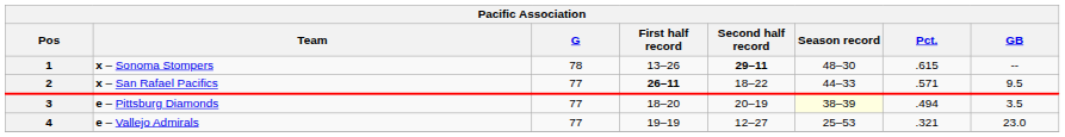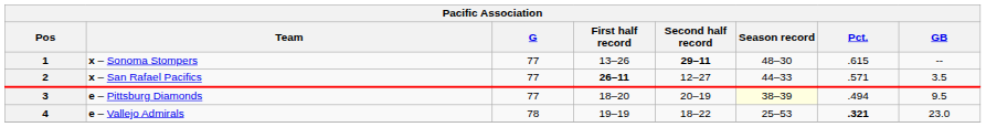 <table class="wikitable plainrowheaders" width="90%" style="text-align:center;">
 <tr>
 <th colspan="8">Pacific Association</th>
 </tr>
 <tr>
 <th scope="col" width="5%">Pos</th>
 <th scope="col" width="25%">Team</th>
 <th scope="col" width="5%"><a href='#'>G</a></th>
 <th scope="col" width="5%">First half record</th>
 <th scope="col" width="5%">Second half record</th>
 <th scope="col" width="5%">Season record</th>
 <th scope="col" width="5%"><a href='#'>Pct.</a></th>
 <th scope="col" width="5%"><a href='#'>GB</a></th>
 </tr>
 <tr>
 <th>1</th>
 <td style="text-align:left;"><strong>x</strong> – <a href='#'>Sonoma Stompers</a></td>
-<td>78</td>
+<td>77</td>
 <td>13–26</td>
 <td><strong>29–11</strong></td>
 <td>48–30</td>
 <td>.615</td>
 <td>--</td>
 </tr>
 <tr>
 <th>2</th>
 <td style="text-align:left;"><strong>x</strong> – <a href='#'>San Rafael Pacifics</a></td>
 <td>77</td>
 <td><strong>26–11</strong></td>
-<td>18–22</td>
+<td>12–27</td>
 <td>44–33</td>
 <td>.571</td>
-<td>9.5</td>
+<td>3.5</td>
 </tr>
 <tr>
 </tr>
 <tr |- style="border-top:3px solid red;">
 <th>3</th>
 <td style="text-align:left;"><strong>e</strong> – <a href='#'>Pittsburg Diamonds</a></td>
 <td>77</td>
 <td>18–20</td>
 <td>20–19</td>
 <td style="background: lightyellow;">38–39</td>
 <td>.494</td>
-<td>3.5</td>
+<td>9.5</td>
 </tr>
 <tr>
 <th>4</th>
 <td style="text-align:left;"><strong>e</strong> – <a href='#'>Vallejo Admirals</a></td>
-<td>77</td>
+<td>78</td>
 <td>19–19</td>
-<td>12–27</td>
+<td>18–22</td>
 <td>25–53</td>
-<td>.321</td>
+<td><strong>.321</strong></td>
 <td>23.0</td>
 </tr>
 <tr>
 </tr>
 </table>
